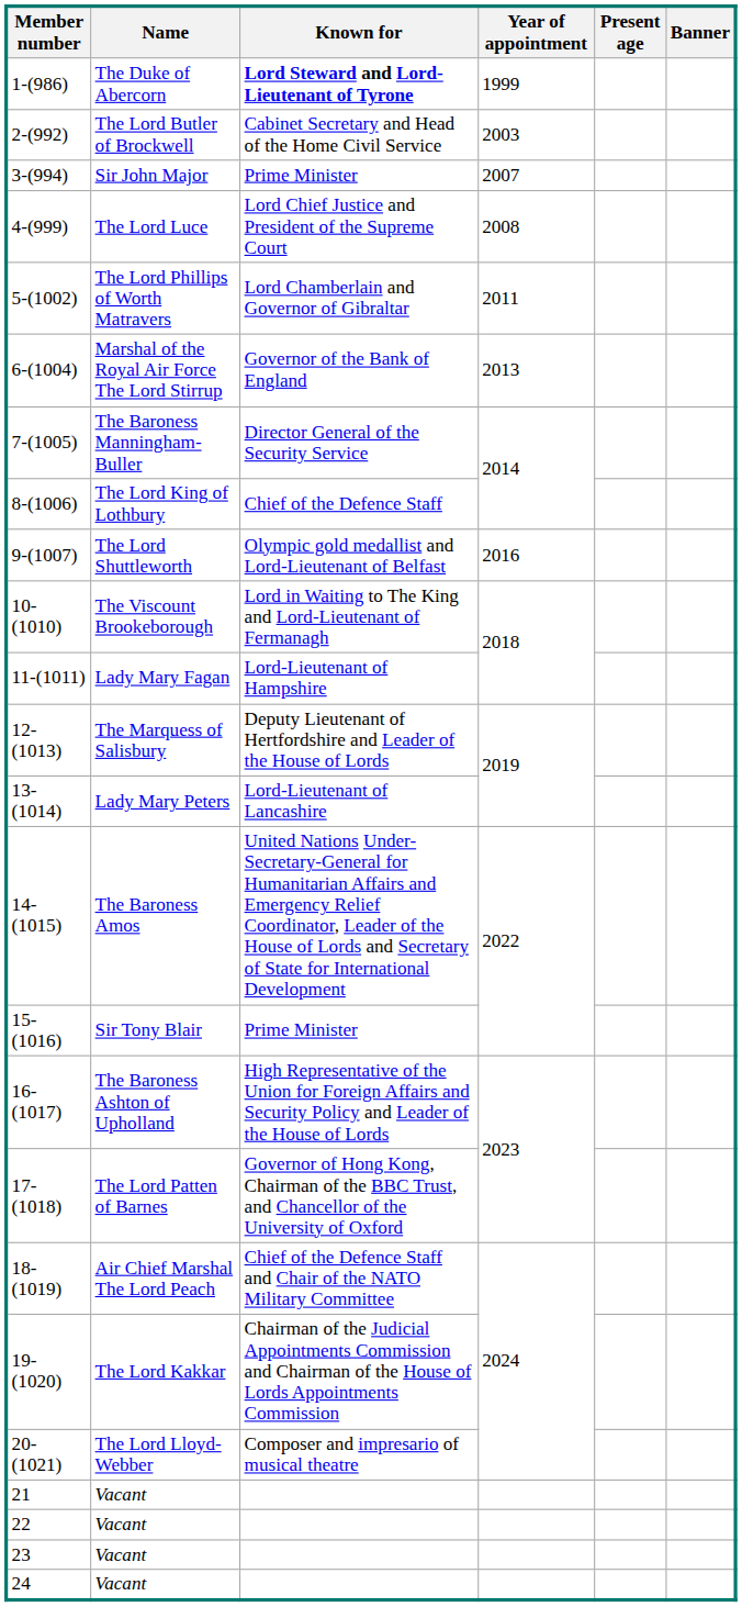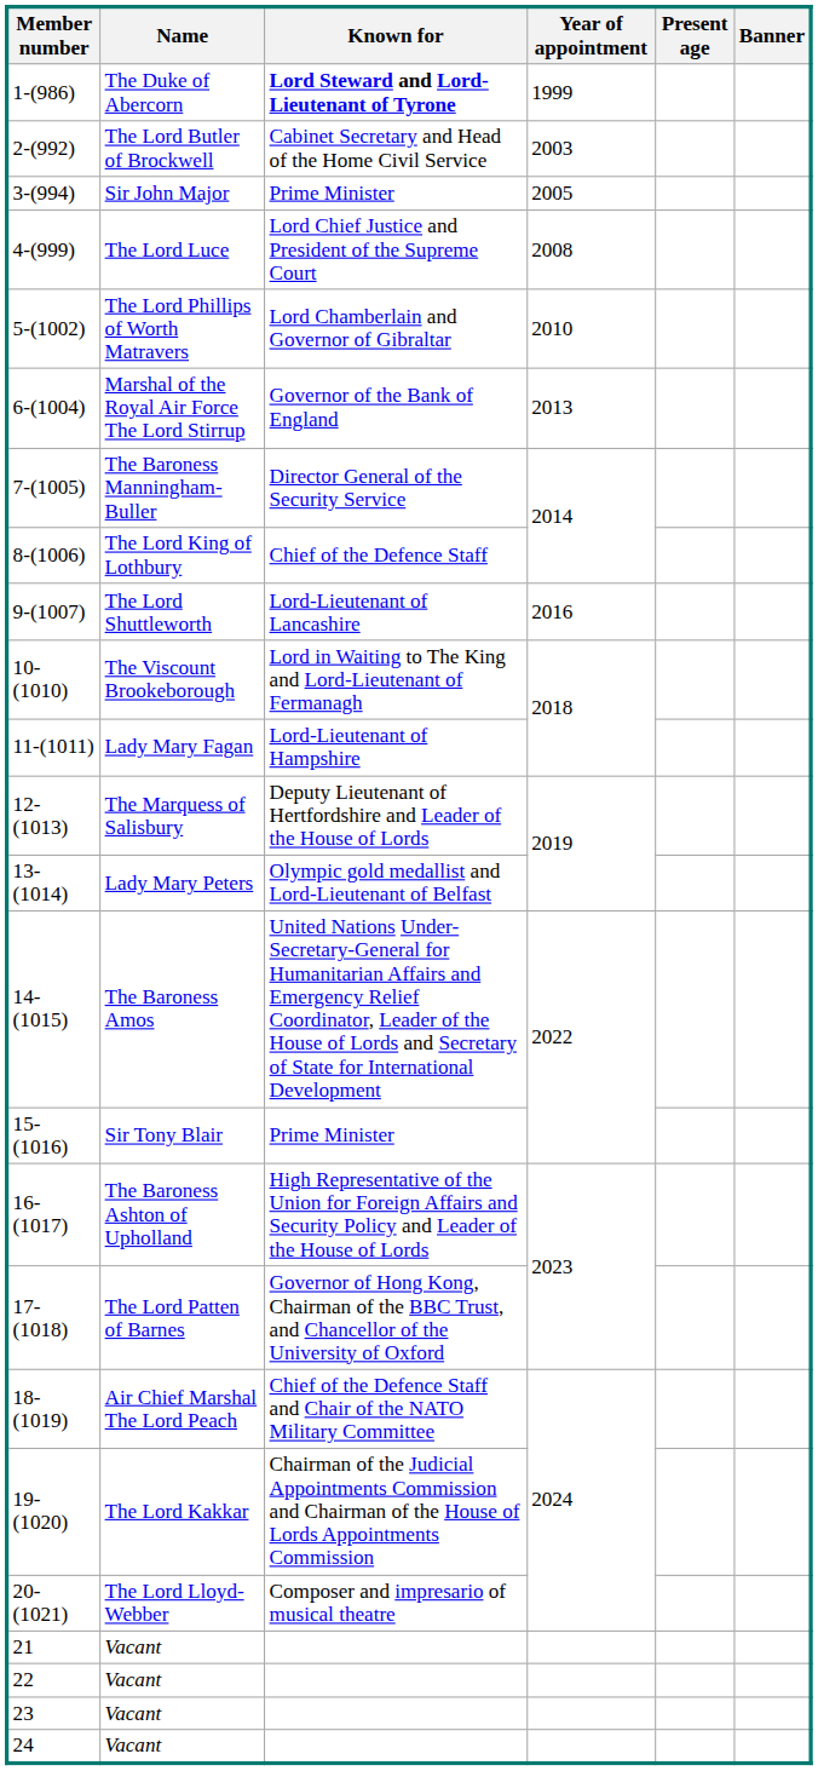 <table class="wikitable" style="width:100%; background:white; border:#01796f solid;">
 <tr>
 <th>Member number</th>
 <th>Name</th>
 <th>Known for</th>
 <th>Year of appointment</th>
 <th>Present age</th>
 <th>Banner</th>
 </tr>
 <tr>
 <td>1-(986)</td>
 <td><a href='#'>The Duke of Abercorn</a> </td>
 <td><strong><a href='#'>Lord Steward</a> and <a href='#'>Lord-Lieutenant of Tyrone</a></strong></td>
 <td>1999</td>
 <td></td>
 <td></td>
 </tr>
 <tr>
 <td>2-(992)</td>
 <td><a href='#'>The Lord Butler of Brockwell</a> </td>
 <td><a href='#'>Cabinet Secretary</a> and Head of the Home Civil Service</td>
 <td>2003</td>
 <td></td>
 <td></td>
 </tr>
 <tr>
 <td>3-(994)</td>
 <td><a href='#'>Sir John Major</a> </td>
 <td><a href='#'>Prime Minister</a></td>
-<td>2007</td>
+<td>2005</td>
 <td></td>
 <td></td>
 </tr>
 <tr>
 <td>4-(999)</td>
 <td><a href='#'>The Lord Luce</a> </td>
 <td><a href='#'>Lord Chief Justice</a> and <a href='#'>President of the Supreme Court</a></td>
 <td rowspan="1">2008</td>
 <td></td>
 <td></td>
 </tr>
 <tr>
 <td>5-(1002)</td>
 <td><a href='#'>The Lord Phillips of Worth Matravers</a> </td>
 <td><a href='#'>Lord Chamberlain</a> and <a href='#'>Governor of Gibraltar</a></td>
-<td>2011</td>
+<td>2010</td>
 <td></td>
 <td></td>
 </tr>
 <tr>
 <td>6-(1004)</td>
 <td><a href='#'>Marshal of the Royal Air Force The Lord Stirrup</a> </td>
 <td><a href='#'>Governor of the Bank of England</a></td>
 <td>2013</td>
 <td></td>
 <td></td>
 </tr>
 <tr>
 <td>7-(1005)</td>
 <td><a href='#'>The Baroness Manningham-Buller</a> </td>
 <td><a href='#'>Director General of the Security Service</a></td>
 <td rowspan="2">2014</td>
 <td></td>
 <td></td>
 </tr>
 <tr>
 <td>8-(1006)</td>
 <td><a href='#'>The Lord King of Lothbury</a> </td>
 <td><a href='#'>Chief of the Defence Staff</a></td>
 <td></td>
 <td></td>
 </tr>
 <tr>
 <td>9-(1007)</td>
 <td><a href='#'>The Lord Shuttleworth</a> </td>
-<td><a href='#'>Olympic gold medallist</a> and <a href='#'>Lord-Lieutenant of Belfast</a></td>
+<td><a href='#'>Lord-Lieutenant of Lancashire</a></td>
 <td>2016</td>
 <td></td>
 <td></td>
 </tr>
 <tr>
 <td>10-(1010)</td>
 <td><a href='#'>The Viscount Brookeborough</a> </td>
 <td><a href='#'>Lord in Waiting</a> to The King and <a href='#'>Lord-Lieutenant of Fermanagh</a></td>
 <td rowspan="2">2018</td>
 <td></td>
 <td></td>
 </tr>
 <tr>
 <td>11-(1011)</td>
 <td><a href='#'>Lady Mary Fagan</a> </td>
 <td><a href='#'>Lord-Lieutenant of Hampshire</a></td>
 <td></td>
 <td></td>
 </tr>
 <tr>
 <td>12-(1013)</td>
 <td><a href='#'>The Marquess of Salisbury</a> </td>
 <td>Deputy Lieutenant of Hertfordshire and <a href='#'>Leader of the House of Lords</a></td>
 <td rowspan="2">2019</td>
 <td></td>
 <td></td>
 </tr>
 <tr>
 <td>13-(1014)</td>
 <td><a href='#'>Lady Mary Peters</a> </td>
-<td><a href='#'>Lord-Lieutenant of Lancashire</a></td>
+<td><a href='#'>Olympic gold medallist</a> and <a href='#'>Lord-Lieutenant of Belfast</a></td>
 <td></td>
 <td></td>
 </tr>
 <tr>
 <td>14-(1015)</td>
 <td><a href='#'>The Baroness Amos</a> </td>
 <td><a href='#'>United Nations</a> <a href='#'>Under-Secretary-General for Humanitarian Affairs and Emergency Relief Coordinator</a>, <a href='#'>Leader of the House of Lords</a> and <a href='#'>Secretary of State for International Development</a></td>
 <td rowspan="2">2022</td>
 <td></td>
 <td></td>
 </tr>
 <tr>
 <td>15-(1016)</td>
 <td><a href='#'>Sir Tony Blair</a> </td>
 <td><a href='#'>Prime Minister</a></td>
 <td></td>
 <td></td>
 </tr>
 <tr>
 <td>16-(1017)</td>
 <td><a href='#'>The Baroness Ashton of Upholland</a> </td>
 <td><a href='#'>High Representative of the Union for Foreign Affairs and Security Policy</a> and <a href='#'>Leader of the House of Lords</a></td>
 <td rowspan="2">2023</td>
 <td></td>
 <td></td>
 </tr>
 <tr>
 <td>17-(1018)</td>
 <td><a href='#'>The Lord Patten of Barnes</a> </td>
 <td><a href='#'>Governor of Hong Kong</a>, Chairman of the <a href='#'>BBC Trust</a>, and <a href='#'>Chancellor of the University of Oxford</a></td>
 <td></td>
 <td></td>
 </tr>
 <tr>
 <td>18-(1019)</td>
 <td><a href='#'>Air Chief Marshal The Lord Peach</a> </td>
 <td><a href='#'>Chief of the Defence Staff</a> and <a href='#'>Chair of the NATO Military Committee</a></td>
 <td rowspan="3">2024</td>
 <td></td>
 <td></td>
 </tr>
 <tr>
 <td>19-(1020)</td>
 <td><a href='#'>The Lord Kakkar</a> </td>
 <td>Chairman of the <a href='#'>Judicial Appointments Commission</a> and Chairman of the <a href='#'>House of Lords Appointments Commission</a></td>
 <td></td>
 <td></td>
 </tr>
 <tr>
 <td>20-(1021)</td>
 <td><a href='#'>The Lord Lloyd-Webber</a> </td>
 <td>Composer and <a href='#'>impresario</a> of <a href='#'>musical theatre</a></td>
 <td></td>
 <td></td>
 </tr>
 <tr>
 <td>21</td>
 <td><em>Vacant</em> </td>
 <td> </td>
 <td> </td>
 <td></td>
 <td></td>
 </tr>
 <tr>
 <td>22</td>
 <td><em>Vacant</em> </td>
 <td> </td>
 <td> </td>
 <td></td>
 <td></td>
 </tr>
 <tr>
 <td>23</td>
 <td><em>Vacant</em> </td>
 <td> </td>
 <td> </td>
 <td></td>
 <td></td>
 </tr>
 <tr>
 <td>24</td>
 <td><em>Vacant</em> </td>
 <td> </td>
 <td> </td>
 <td></td>
 <td></td>
 </tr>
 </table>
